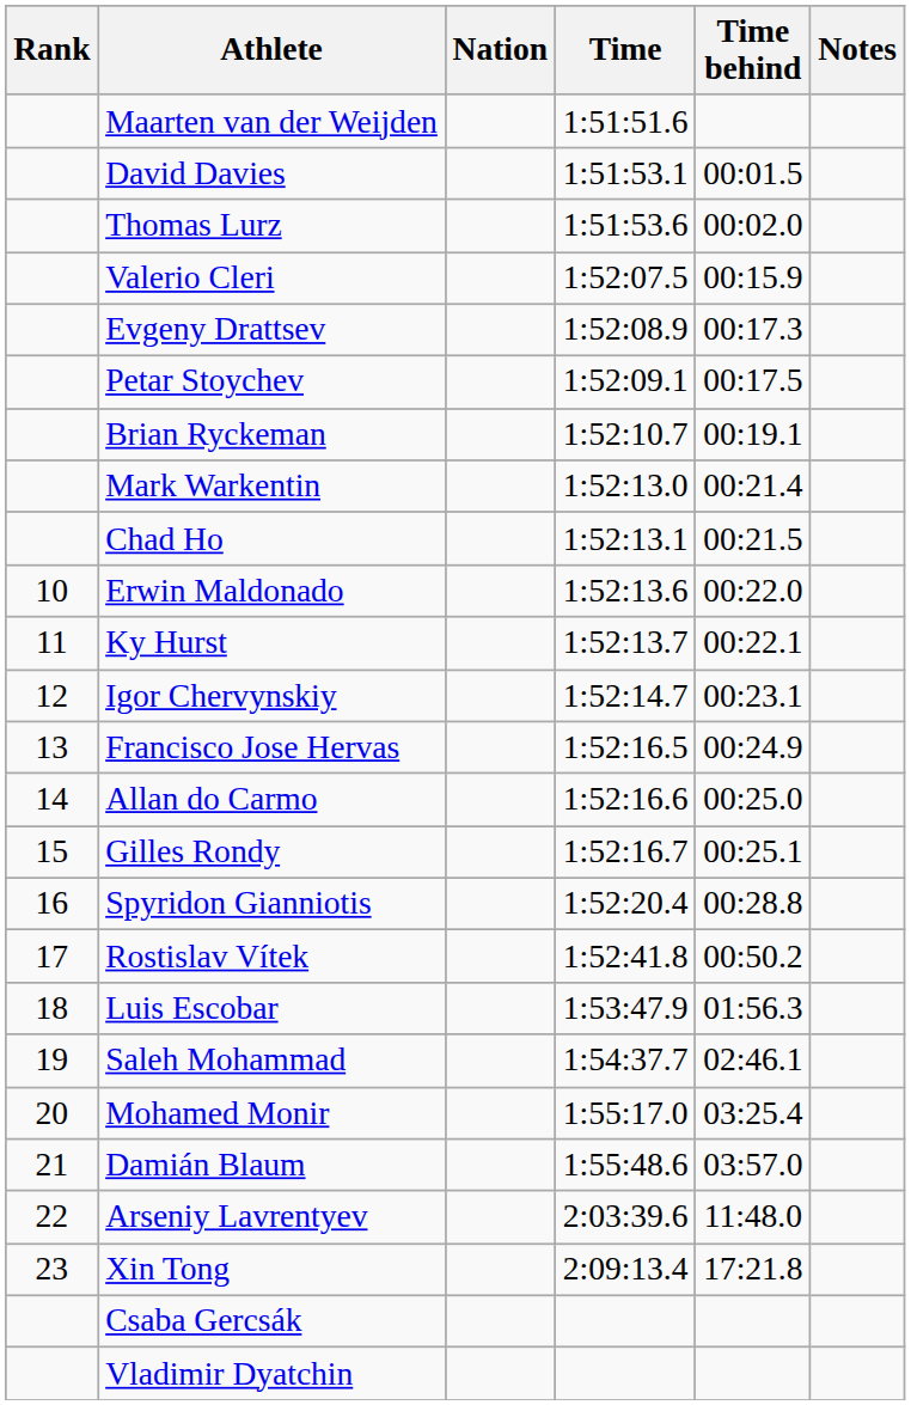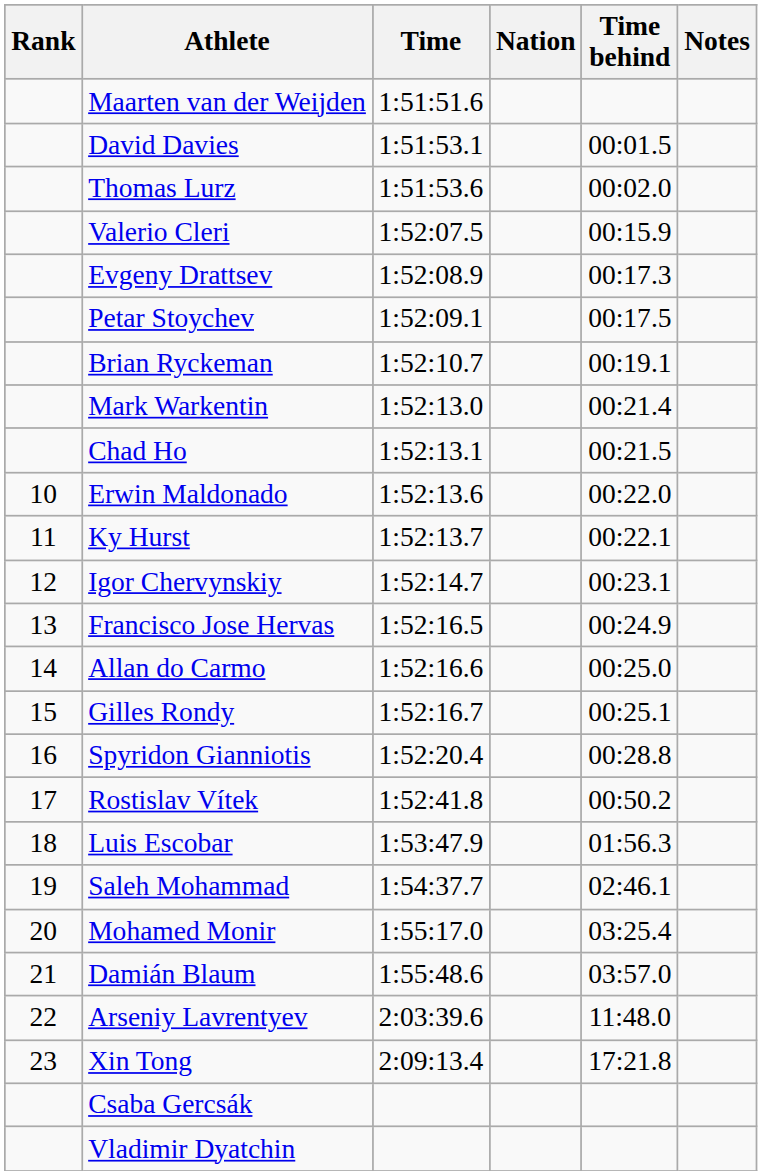 <table class="wikitable sortable" style="text-align:center">
 <tr>
 <th>Rank</th>
 <th>Athlete</th>
+<th>Time</th>
 <th>Nation</th>
-<th>Time</th>
 <th>Time<br>behind</th>
 <th>Notes</th>
 </tr>
 <tr>
 <td></td>
 <td align="left"><a href='#'>Maarten van der Weijden</a></td>
+<td>1:51:51.6</td>
 <td align="left"></td>
-<td>1:51:51.6</td>
 <td></td>
 <td></td>
 </tr>
 <tr>
 <td></td>
 <td align="left"><a href='#'>David Davies</a></td>
+<td>1:51:53.1</td>
 <td align="left"></td>
-<td>1:51:53.1</td>
 <td><span>00:0</span>1.5</td>
 <td></td>
 </tr>
 <tr>
 <td></td>
 <td align="left"><a href='#'>Thomas Lurz</a></td>
+<td>1:51:53.6</td>
 <td align="left"></td>
-<td>1:51:53.6</td>
 <td><span>00:0</span>2.0</td>
 <td></td>
 </tr>
 <tr>
 <td></td>
 <td align="left"><a href='#'>Valerio Cleri</a></td>
+<td>1:52:07.5</td>
 <td align="left"></td>
-<td>1:52:07.5</td>
 <td><span>00:</span>15.9</td>
 <td></td>
 </tr>
 <tr>
 <td></td>
 <td align="left"><a href='#'>Evgeny Drattsev</a></td>
+<td>1:52:08.9</td>
 <td align="left"></td>
-<td>1:52:08.9</td>
 <td><span>00:</span>17.3</td>
 <td></td>
 </tr>
 <tr>
 <td></td>
 <td align="left"><a href='#'>Petar Stoychev</a></td>
+<td>1:52:09.1</td>
 <td align="left"></td>
-<td>1:52:09.1</td>
 <td><span>00:</span>17.5</td>
 <td></td>
 </tr>
 <tr>
 <td></td>
 <td align="left"><a href='#'>Brian Ryckeman</a></td>
+<td>1:52:10.7</td>
 <td align="left"></td>
-<td>1:52:10.7</td>
 <td><span>00:</span>19.1</td>
 <td></td>
 </tr>
 <tr>
 <td></td>
 <td align="left"><a href='#'>Mark Warkentin</a></td>
+<td>1:52:13.0</td>
 <td align="left"></td>
-<td>1:52:13.0</td>
 <td><span>00:</span>21.4</td>
 <td></td>
 </tr>
 <tr>
 <td></td>
 <td align="left"><a href='#'>Chad Ho</a></td>
+<td>1:52:13.1</td>
 <td align="left"></td>
-<td>1:52:13.1</td>
 <td><span>00:</span>21.5</td>
 <td></td>
 </tr>
 <tr>
 <td>10</td>
 <td align="left"><a href='#'>Erwin Maldonado</a></td>
+<td>1:52:13.6</td>
 <td align="left"></td>
-<td>1:52:13.6</td>
 <td><span>00:</span>22.0</td>
 <td></td>
 </tr>
 <tr>
 <td>11</td>
 <td align="left"><a href='#'>Ky Hurst</a></td>
+<td>1:52:13.7</td>
 <td align="left"></td>
-<td>1:52:13.7</td>
 <td><span>00:</span>22.1</td>
 <td></td>
 </tr>
 <tr>
 <td>12</td>
 <td align="left"><a href='#'>Igor Chervynskiy</a></td>
+<td>1:52:14.7</td>
 <td align="left"></td>
-<td>1:52:14.7</td>
 <td><span>00:</span>23.1</td>
 <td></td>
 </tr>
 <tr>
 <td>13</td>
 <td align="left"><a href='#'>Francisco Jose Hervas</a></td>
+<td>1:52:16.5</td>
 <td align="left"></td>
-<td>1:52:16.5</td>
 <td><span>00:</span>24.9</td>
 <td></td>
 </tr>
 <tr>
 <td>14</td>
 <td align="left"><a href='#'>Allan do Carmo</a></td>
+<td>1:52:16.6</td>
 <td align="left"></td>
-<td>1:52:16.6</td>
 <td><span>00:</span>25.0</td>
 <td></td>
 </tr>
 <tr>
 <td>15</td>
 <td align="left"><a href='#'>Gilles Rondy</a></td>
+<td>1:52:16.7</td>
 <td align="left"></td>
-<td>1:52:16.7</td>
 <td><span>00:</span>25.1</td>
 <td></td>
 </tr>
 <tr>
 <td>16</td>
 <td align="left"><a href='#'>Spyridon Gianniotis</a></td>
+<td>1:52:20.4</td>
 <td align="left"></td>
-<td>1:52:20.4</td>
 <td><span>00:</span>28.8</td>
 <td></td>
 </tr>
 <tr>
 <td>17</td>
 <td align="left"><a href='#'>Rostislav Vítek</a></td>
+<td>1:52:41.8</td>
 <td align="left"></td>
-<td>1:52:41.8</td>
 <td><span>00:</span>50.2</td>
 <td></td>
 </tr>
 <tr>
 <td>18</td>
 <td align="left"><a href='#'>Luis Escobar</a></td>
+<td>1:53:47.9</td>
 <td align="left"></td>
-<td>1:53:47.9</td>
 <td><span>0</span>1:56.3</td>
 <td></td>
 </tr>
 <tr>
 <td>19</td>
 <td align="left"><a href='#'>Saleh Mohammad</a></td>
+<td>1:54:37.7</td>
 <td align="left"></td>
-<td>1:54:37.7</td>
 <td><span>0</span>2:46.1</td>
 <td></td>
 </tr>
 <tr>
 <td>20</td>
 <td align="left"><a href='#'>Mohamed Monir</a></td>
+<td>1:55:17.0</td>
 <td align="left"></td>
-<td>1:55:17.0</td>
 <td><span>0</span>3:25.4</td>
 <td></td>
 </tr>
 <tr>
 <td>21</td>
 <td align="left"><a href='#'>Damián Blaum</a></td>
+<td>1:55:48.6</td>
 <td align="left"></td>
-<td>1:55:48.6</td>
 <td><span>0</span>3:57.0</td>
 <td></td>
 </tr>
 <tr>
 <td>22</td>
 <td align="left"><a href='#'>Arseniy Lavrentyev</a></td>
+<td>2:03:39.6</td>
 <td align="left"></td>
-<td>2:03:39.6</td>
 <td>11:48.0</td>
 <td></td>
 </tr>
 <tr>
 <td>23</td>
 <td align="left"><a href='#'>Xin Tong</a></td>
+<td>2:09:13.4</td>
 <td align="left"></td>
-<td>2:09:13.4</td>
 <td>17:21.8</td>
 <td></td>
 </tr>
 <tr>
 <td></td>
 <td align="left"><a href='#'>Csaba Gercsák</a></td>
+<td></td>
 <td align="left"></td>
-<td></td>
 <td></td>
 <td></td>
 </tr>
 <tr>
 <td></td>
 <td align="left"><a href='#'>Vladimir Dyatchin</a></td>
+<td></td>
 <td align="left"></td>
-<td></td>
 <td></td>
 <td></td>
 </tr>
 </table>
